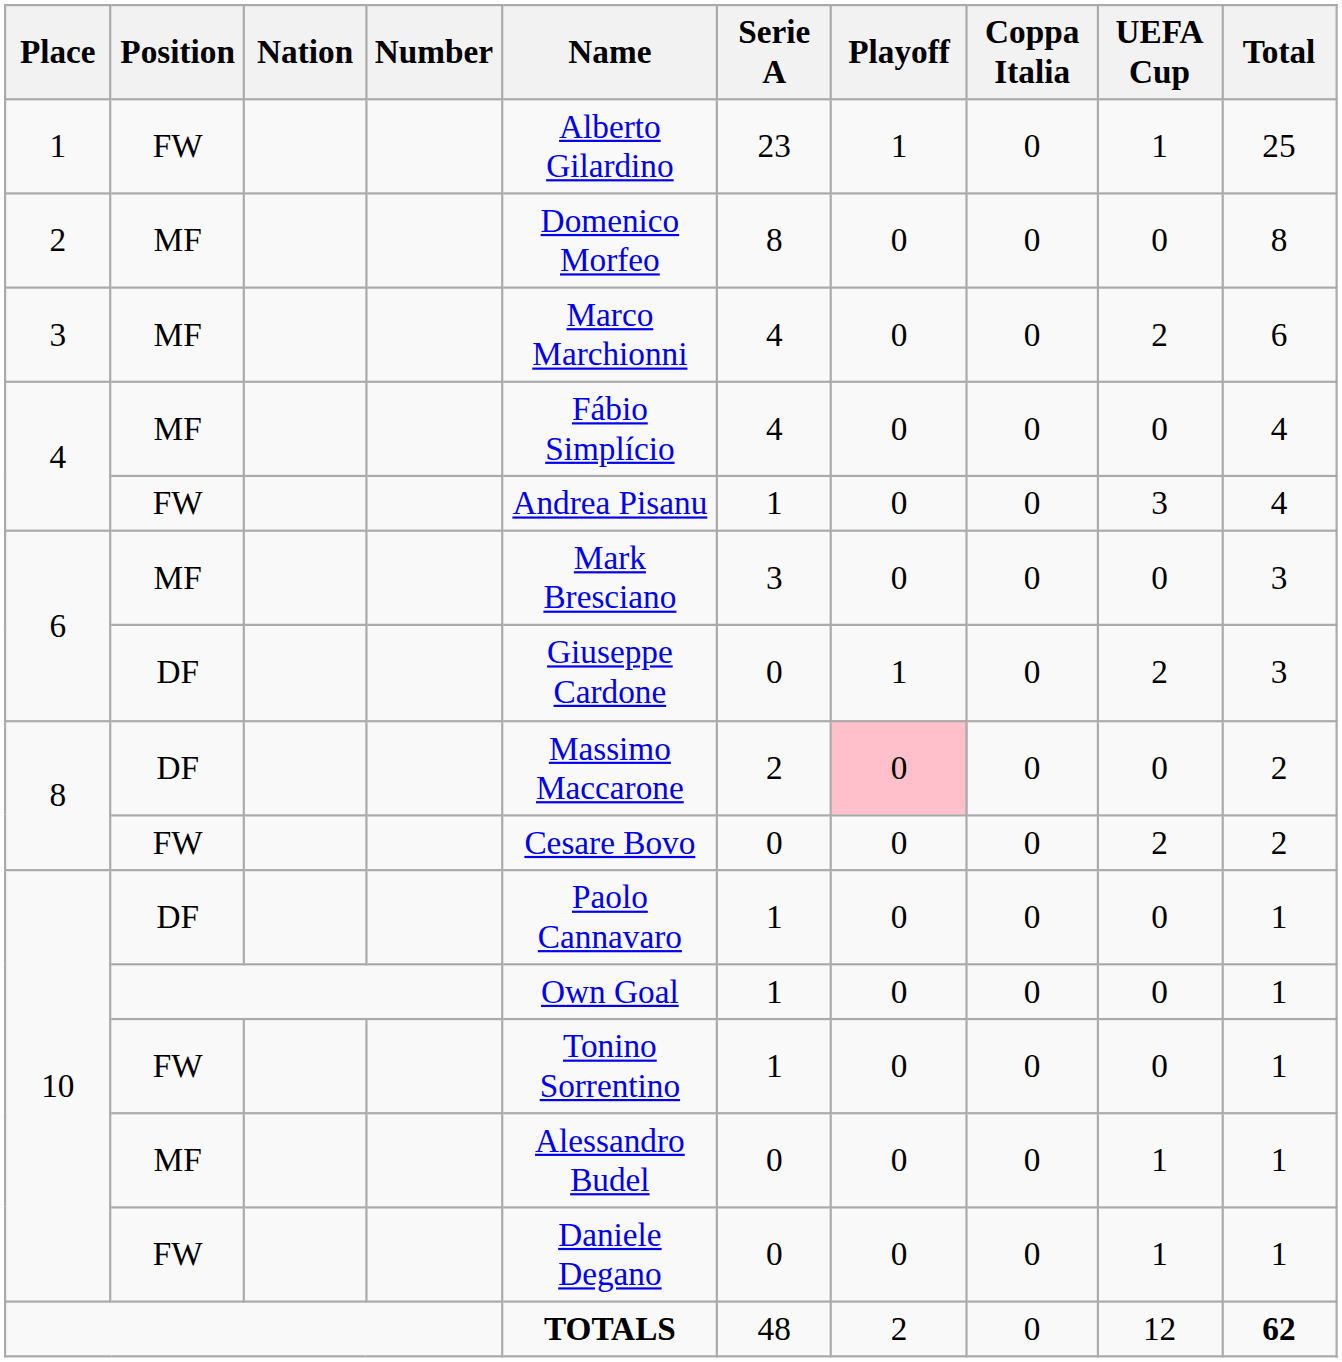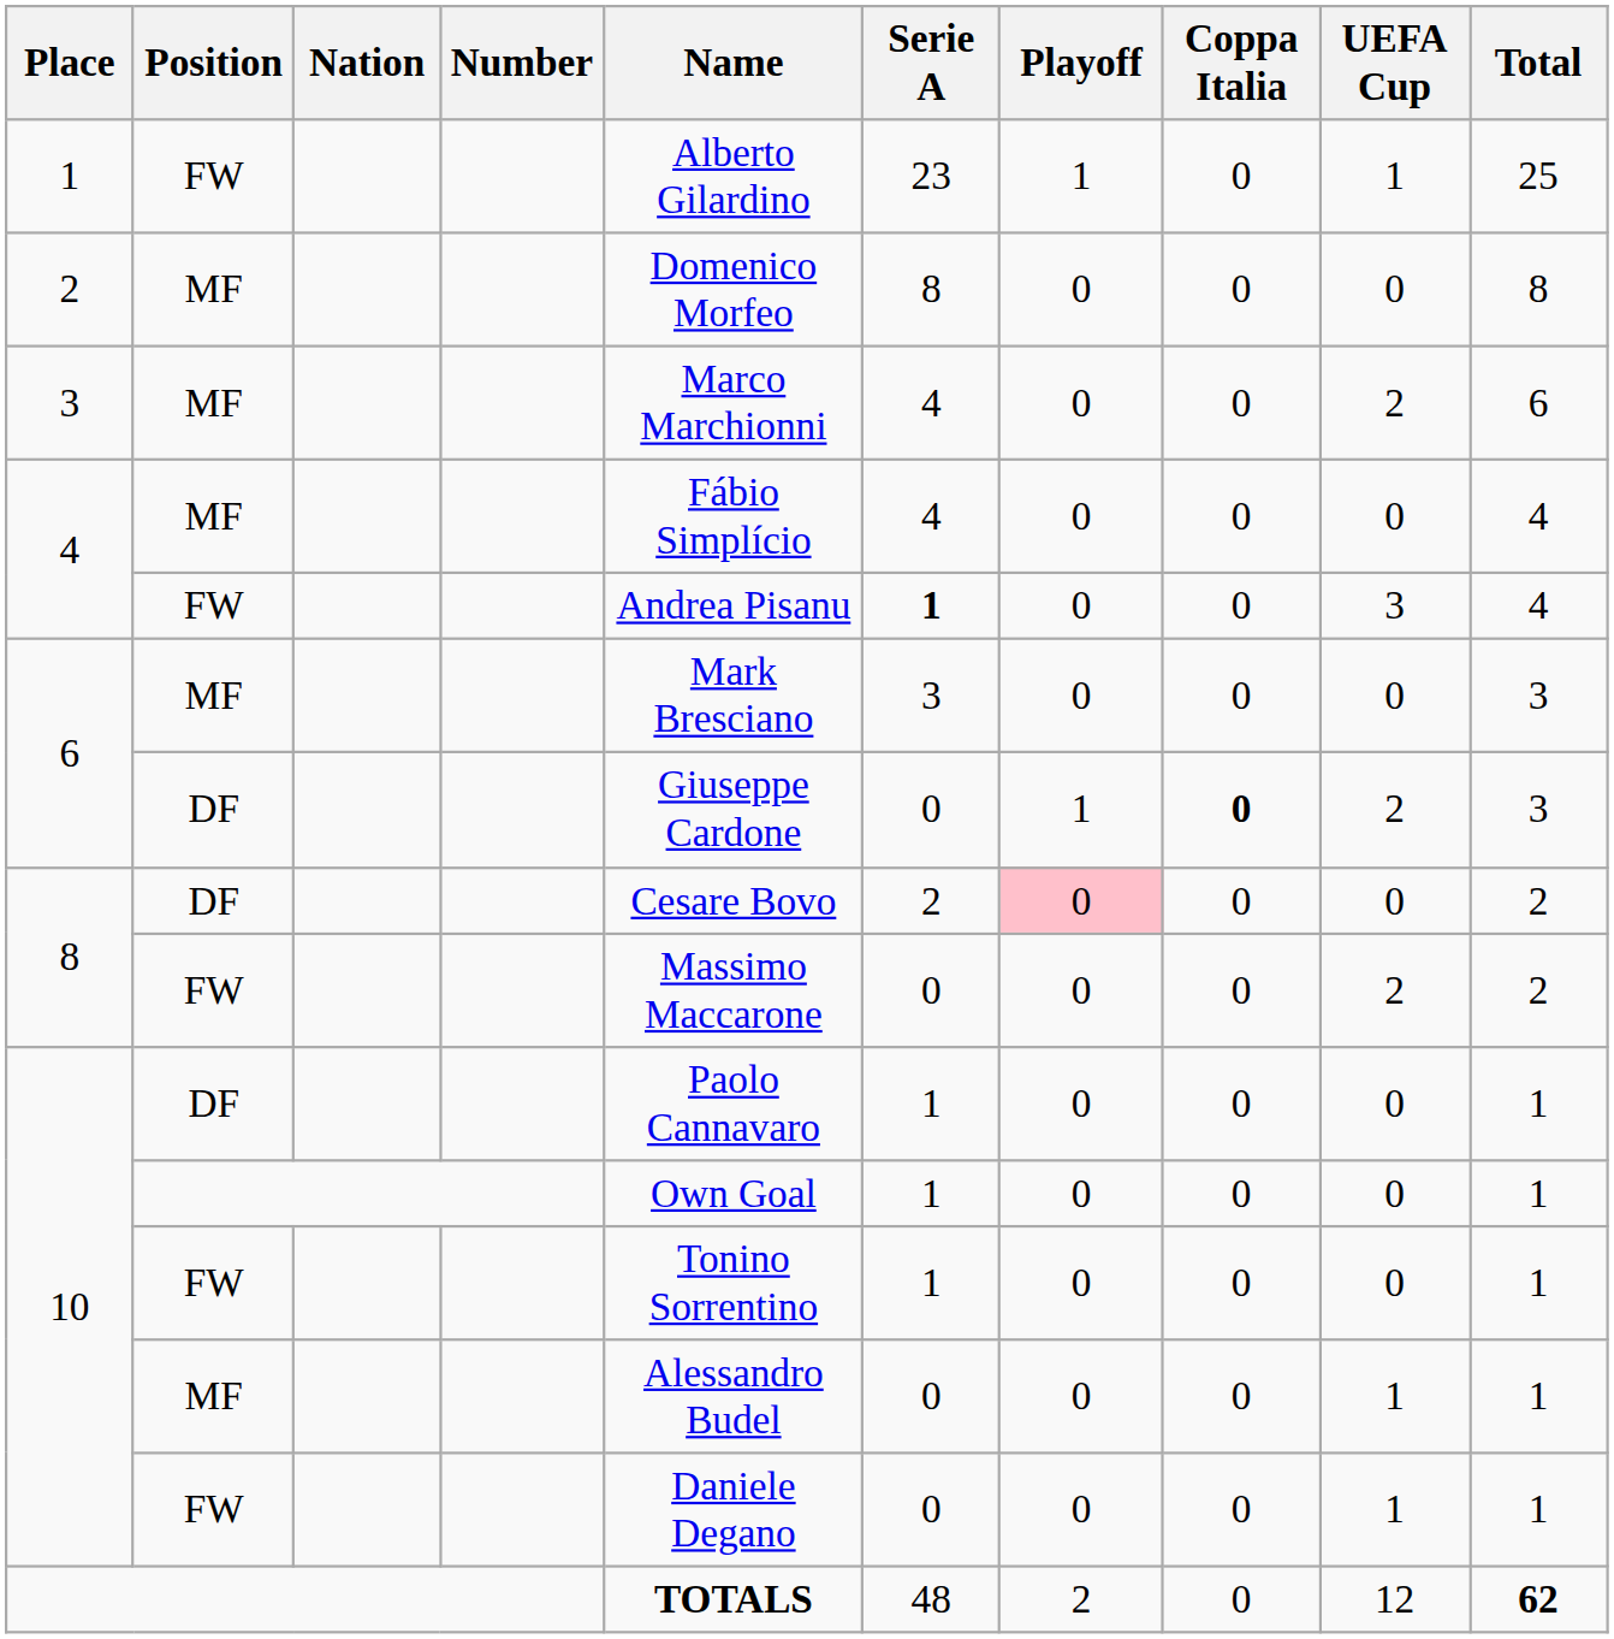 <table class="wikitable" style="font-size: 95%; text-align: center;">
 <tr>
 <th width=60>Place</th>
 <th width=60>Position</th>
 <th width=60>Nation</th>
 <th width=60>Number</th>
 <th width=150>Name</th>
 <th width=80>Serie A</th>
 <th width=80>Playoff</th>
 <th width=80>Coppa Italia</th>
 <th width=80>UEFA Cup</th>
 <th width=80><strong>Total</strong></th>
 </tr>
 <tr>
 <td>1</td>
 <td>FW</td>
 <td></td>
 <td></td>
 <td><a href='#'>Alberto Gilardino</a></td>
 <td>23</td>
 <td>1</td>
 <td>0</td>
 <td>1</td>
 <td>25</td>
 </tr>
 <tr>
 <td>2</td>
 <td>MF</td>
 <td></td>
 <td></td>
 <td><a href='#'>Domenico Morfeo</a></td>
 <td>8</td>
 <td>0</td>
 <td>0</td>
 <td>0</td>
 <td>8</td>
 </tr>
 <tr>
 <td>3</td>
 <td>MF</td>
 <td></td>
 <td></td>
 <td><a href='#'>Marco Marchionni</a></td>
 <td>4</td>
 <td>0</td>
 <td>0</td>
 <td>2</td>
 <td>6</td>
 </tr>
 <tr>
 <td rowspan="2">4</td>
 <td>MF</td>
 <td></td>
 <td></td>
 <td><a href='#'>Fábio Simplício</a></td>
 <td>4</td>
 <td>0</td>
 <td>0</td>
 <td>0</td>
 <td>4</td>
 </tr>
 <tr>
 <td>FW</td>
 <td></td>
 <td></td>
 <td><a href='#'>Andrea Pisanu</a></td>
-<td>1</td>
+<td><strong>1</strong></td>
 <td>0</td>
 <td>0</td>
 <td>3</td>
 <td>4</td>
 </tr>
 <tr>
 <td rowspan="2">6</td>
 <td>MF</td>
 <td></td>
 <td></td>
 <td><a href='#'>Mark Bresciano</a></td>
 <td>3</td>
 <td>0</td>
 <td>0</td>
 <td>0</td>
 <td>3</td>
 </tr>
 <tr>
 <td>DF</td>
 <td></td>
 <td></td>
 <td><a href='#'>Giuseppe Cardone</a></td>
 <td>0</td>
 <td>1</td>
-<td>0</td>
+<td><strong>0</strong></td>
 <td>2</td>
 <td>3</td>
 </tr>
 <tr>
 <td rowspan="2">8</td>
 <td>DF</td>
 <td></td>
 <td></td>
-<td><a href='#'>Massimo Maccarone</a></td>
+<td><a href='#'>Cesare Bovo</a></td>
 <td>2</td>
 <td style="background: pink;">0</td>
 <td>0</td>
 <td>0</td>
 <td>2</td>
 </tr>
 <tr>
 <td>FW</td>
 <td></td>
 <td></td>
-<td><a href='#'>Cesare Bovo</a></td>
+<td><a href='#'>Massimo Maccarone</a></td>
 <td>0</td>
 <td>0</td>
 <td>0</td>
 <td>2</td>
 <td>2</td>
 </tr>
 <tr>
 <td rowspan="5">10</td>
 <td>DF</td>
 <td></td>
 <td></td>
 <td><a href='#'>Paolo Cannavaro</a></td>
 <td>1</td>
 <td>0</td>
 <td>0</td>
 <td>0</td>
 <td>1</td>
 </tr>
 <tr>
 <td colspan="3"></td>
 <td><a href='#'>Own Goal</a></td>
 <td>1</td>
 <td>0</td>
 <td>0</td>
 <td>0</td>
 <td>1</td>
 </tr>
 <tr>
 <td>FW</td>
 <td></td>
 <td></td>
 <td><a href='#'>Tonino Sorrentino</a></td>
 <td>1</td>
 <td>0</td>
 <td>0</td>
 <td>0</td>
 <td>1</td>
 </tr>
 <tr>
 <td>MF</td>
 <td></td>
 <td></td>
 <td><a href='#'>Alessandro Budel</a></td>
 <td>0</td>
 <td>0</td>
 <td>0</td>
 <td>1</td>
 <td>1</td>
 </tr>
 <tr>
 <td>FW</td>
 <td></td>
 <td></td>
 <td><a href='#'>Daniele Degano</a></td>
 <td>0</td>
 <td>0</td>
 <td>0</td>
 <td>1</td>
 <td>1</td>
 </tr>
 <tr>
 <td colspan="4"></td>
 <td><strong>TOTALS</strong></td>
 <td>48</td>
 <td>2</td>
 <td>0</td>
 <td>12</td>
 <td><strong>62</strong></td>
 </tr>
 </table>
